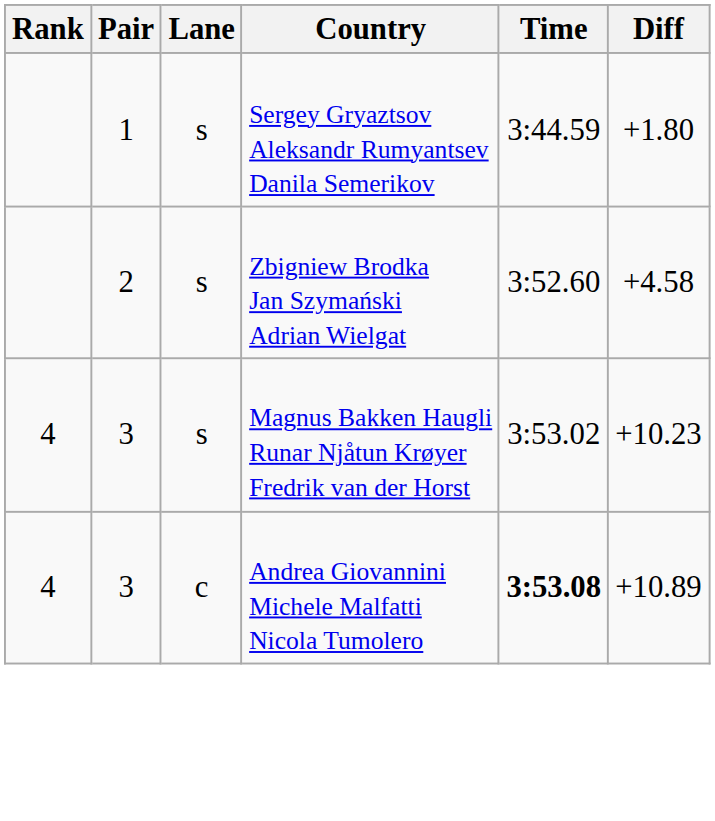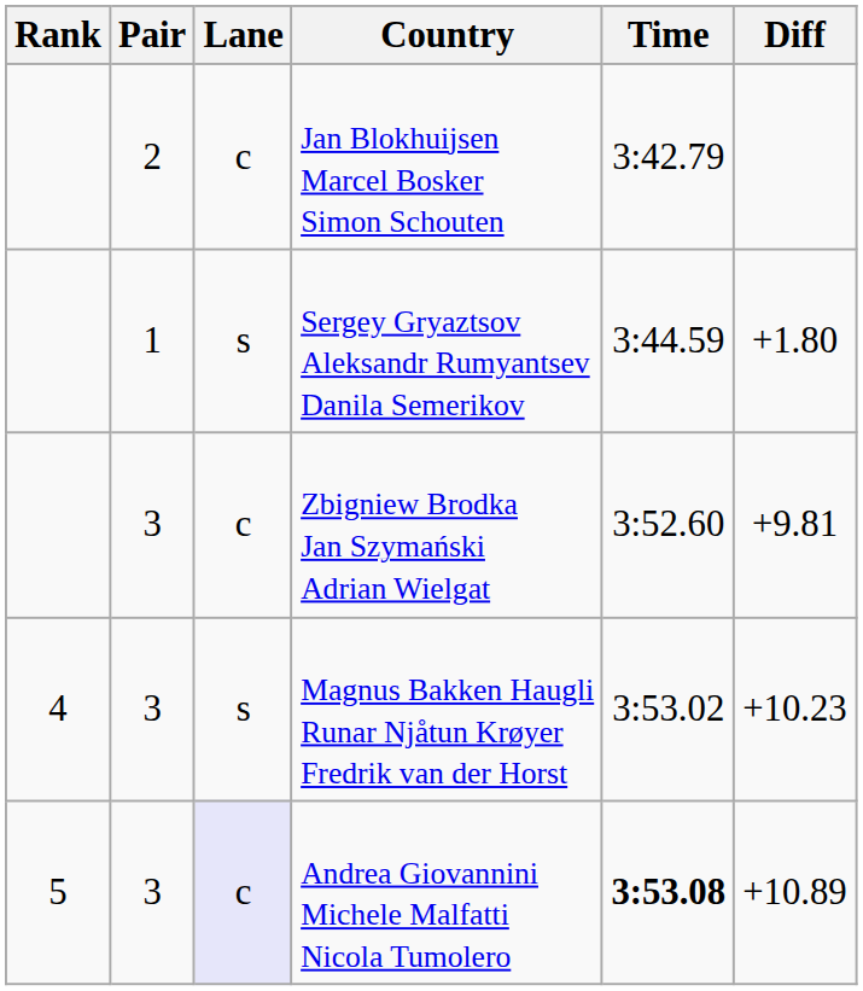 <table class="wikitable sortable" style="text-align:center">
 <tr>
 <th>Rank</th>
 <th>Pair</th>
 <th>Lane</th>
 <th>Country</th>
 <th>Time</th>
 <th>Diff</th>
 </tr>
 <tr>
 <td></td>
+<td>2</td>
+<td>c</td>
+<td align=left><br><small><a href='#'>Jan Blokhuijsen</a><br><a href='#'>Marcel Bosker</a><br><a href='#'>Simon Schouten</a></small></td>
+<td>3:42.79</td>
+<td></td>
+</tr>
+<tr>
+<td></td>
 <td>1</td>
 <td>s</td>
 <td align=left><br><small><a href='#'>Sergey Gryaztsov</a><br><a href='#'>Aleksandr Rumyantsev</a><br><a href='#'>Danila Semerikov</a></small></td>
 <td>3:44.59</td>
 <td>+1.80</td>
 </tr>
 <tr>
 <td></td>
-<td>2</td>
-<td>s</td>
+<td>3</td>
+<td>c</td>
 <td align=left><br><small><a href='#'>Zbigniew Brodka</a><br><a href='#'>Jan Szymański</a><br><a href='#'>Adrian Wielgat</a></small></td>
 <td>3:52.60</td>
-<td>+4.58</td>
+<td>+9.81</td>
 </tr>
 <tr>
 <td>4</td>
 <td>3</td>
 <td>s</td>
 <td align=left><br><small><a href='#'>Magnus Bakken Haugli</a><br><a href='#'>Runar Njåtun Krøyer</a><br><a href='#'>Fredrik van der Horst</a></small></td>
 <td>3:53.02</td>
 <td>+10.23</td>
 </tr>
 <tr>
-<td>4</td>
+<td>5</td>
 <td>3</td>
-<td>c</td>
+<td style="background: lavender;">c</td>
 <td align=left><br><small><a href='#'>Andrea Giovannini</a><br><a href='#'>Michele Malfatti</a><br><a href='#'>Nicola Tumolero</a></small></td>
 <td><strong>3:53.08</strong></td>
 <td>+10.89</td>
 </tr>
 </table>
